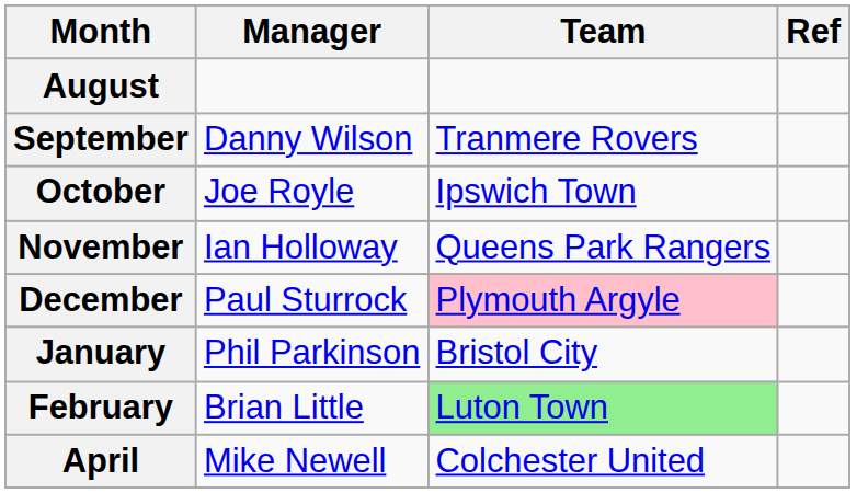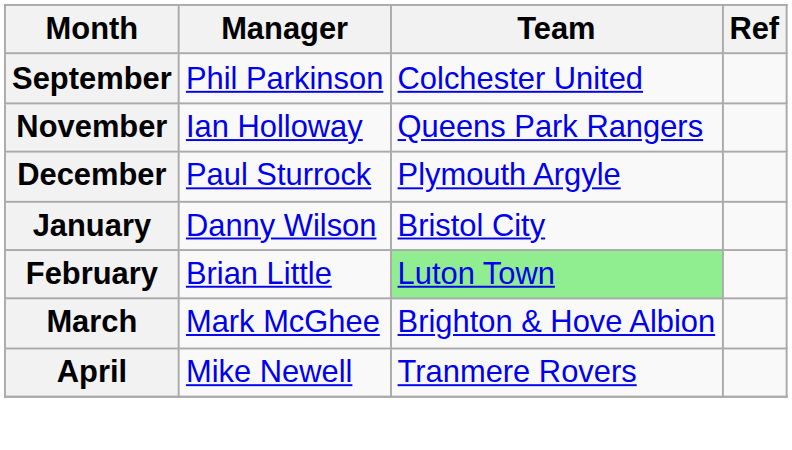 <table class="wikitable">
 <tr>
 <th>Month</th>
 <th>Manager</th>
 <th>Team</th>
 <th>Ref</th>
 </tr>
 <tr>
-<th>August</th>
-<td></td>
-<td></td>
-<td></td>
-</tr>
-<tr>
 <th>September</th>
-<td> <a href='#'>Danny Wilson</a></td>
-<td><a href='#'>Tranmere Rovers</a></td>
-<td></td>
-</tr>
-<tr>
-<th>October</th>
-<td> <a href='#'>Joe Royle</a></td>
-<td><a href='#'>Ipswich Town</a></td>
+<td> <a href='#'>Phil Parkinson</a></td>
+<td><a href='#'>Colchester United</a></td>
 <td></td>
 </tr>
 <tr>
 <th>November</th>
 <td> <a href='#'>Ian Holloway</a></td>
 <td><a href='#'>Queens Park Rangers</a></td>
 <td></td>
 </tr>
 <tr>
 <th>December</th>
 <td> <a href='#'>Paul Sturrock</a></td>
-<td style="background: pink;"><a href='#'>Plymouth Argyle</a></td>
+<td><a href='#'>Plymouth Argyle</a></td>
 <td></td>
 </tr>
 <tr>
 <th>January</th>
-<td> <a href='#'>Phil Parkinson</a></td>
+<td> <a href='#'>Danny Wilson</a></td>
 <td><a href='#'>Bristol City</a></td>
 <td></td>
 </tr>
 <tr>
 <th>February</th>
 <td> <a href='#'>Brian Little</a></td>
 <td style="background: lightgreen;"><a href='#'>Luton Town</a></td>
 <td></td>
 </tr>
 <tr>
+<th>March</th>
+<td> <a href='#'>Mark McGhee</a></td>
+<td><a href='#'>Brighton & Hove Albion</a></td>
+<td></td>
+</tr>
+<tr>
 <th>April</th>
 <td> <a href='#'>Mike Newell</a></td>
-<td><a href='#'>Colchester United</a></td>
+<td><a href='#'>Tranmere Rovers</a></td>
 <td></td>
 </tr>
 <tr>
 </tr>
 </table>
